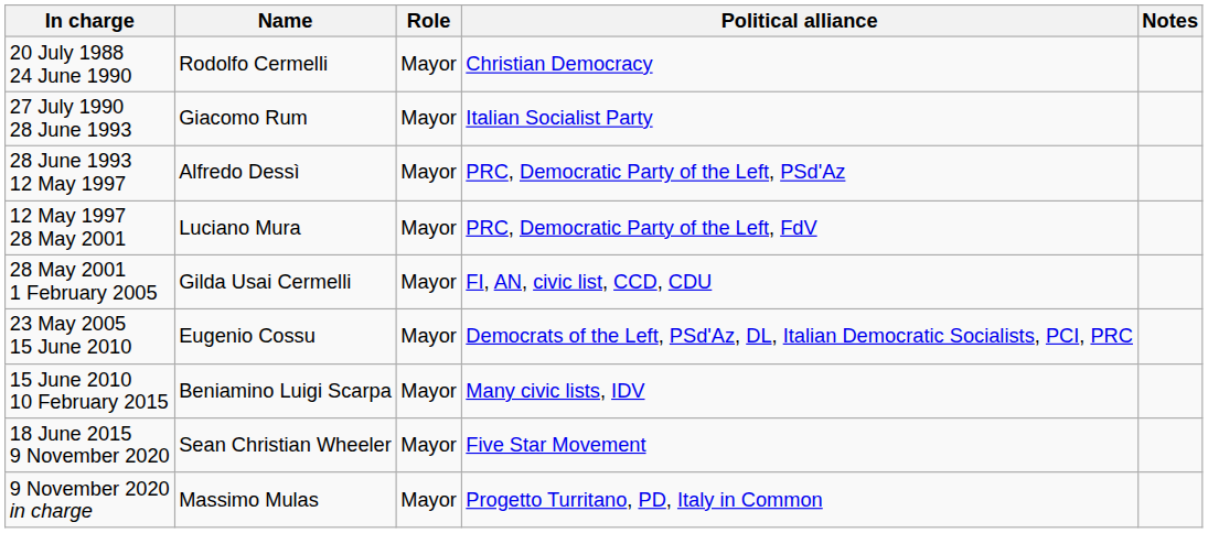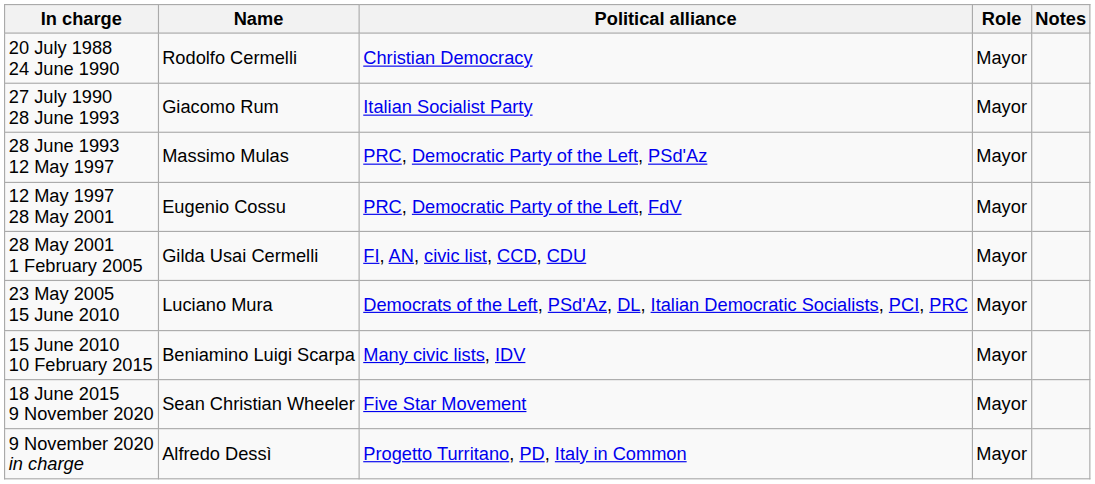 <table class="wikitable">
 <tr>
 <th>In charge</th>
 <th>Name</th>
+<th>Political alliance</th>
 <th>Role</th>
-<th>Political alliance</th>
 <th>Notes</th>
 </tr>
 <tr>
 <td>20 July 1988<br>24 June 1990</td>
 <td>Rodolfo Cermelli</td>
+<td><a href='#'>Christian Democracy</a></td>
 <td>Mayor</td>
-<td><a href='#'>Christian Democracy</a></td>
 <td></td>
 </tr>
 <tr>
 <td>27 July 1990<br>28 June 1993</td>
 <td>Giacomo Rum</td>
+<td><a href='#'>Italian Socialist Party</a></td>
 <td>Mayor</td>
-<td><a href='#'>Italian Socialist Party</a></td>
 <td></td>
 </tr>
 <tr>
 <td>28 June 1993<br>12 May 1997</td>
-<td>Alfredo Dessì</td>
+<td>Massimo Mulas</td>
+<td><a href='#'>PRC</a>, <a href='#'>Democratic Party of the Left</a>, <a href='#'>PSd'Az</a></td>
 <td>Mayor</td>
-<td><a href='#'>PRC</a>, <a href='#'>Democratic Party of the Left</a>, <a href='#'>PSd'Az</a></td>
 <td></td>
 </tr>
 <tr>
 <td>12 May 1997<br>28 May 2001</td>
-<td>Luciano Mura</td>
+<td>Eugenio Cossu</td>
+<td><a href='#'>PRC</a>, <a href='#'>Democratic Party of the Left</a>, <a href='#'>FdV</a></td>
 <td>Mayor</td>
-<td><a href='#'>PRC</a>, <a href='#'>Democratic Party of the Left</a>, <a href='#'>FdV</a></td>
 <td></td>
 </tr>
 <tr>
 <td>28 May 2001<br>1 February 2005</td>
 <td>Gilda Usai Cermelli</td>
+<td><a href='#'>FI</a>, <a href='#'>AN</a>, <a href='#'>civic list</a>, <a href='#'>CCD</a>, <a href='#'>CDU</a></td>
 <td>Mayor</td>
-<td><a href='#'>FI</a>, <a href='#'>AN</a>, <a href='#'>civic list</a>, <a href='#'>CCD</a>, <a href='#'>CDU</a></td>
 <td></td>
 </tr>
 <tr>
 <td>23 May 2005<br>15 June 2010</td>
-<td>Eugenio Cossu</td>
+<td>Luciano Mura</td>
+<td><a href='#'>Democrats of the Left</a>, <a href='#'>PSd'Az</a>, <a href='#'>DL</a>, <a href='#'>Italian Democratic Socialists</a>, <a href='#'>PCI</a>, <a href='#'>PRC</a></td>
 <td>Mayor</td>
-<td><a href='#'>Democrats of the Left</a>, <a href='#'>PSd'Az</a>, <a href='#'>DL</a>, <a href='#'>Italian Democratic Socialists</a>, <a href='#'>PCI</a>, <a href='#'>PRC</a></td>
 <td></td>
 </tr>
 <tr>
 <td>15 June 2010<br>10 February 2015</td>
 <td>Beniamino Luigi Scarpa</td>
+<td><a href='#'>Many civic lists</a>, <a href='#'>IDV</a></td>
 <td>Mayor</td>
-<td><a href='#'>Many civic lists</a>, <a href='#'>IDV</a></td>
 <td></td>
 </tr>
 <tr>
 <td>18 June 2015<br>9 November 2020</td>
 <td>Sean Christian Wheeler</td>
+<td><a href='#'>Five Star Movement</a></td>
 <td>Mayor</td>
-<td><a href='#'>Five Star Movement</a></td>
 <td></td>
 </tr>
 <tr>
 <td>9 November 2020<br><em>in charge</em></td>
-<td>Massimo Mulas</td>
+<td>Alfredo Dessì</td>
+<td><a href='#'>Progetto Turritano</a>, <a href='#'>PD</a>, <a href='#'>Italy in Common</a></td>
 <td>Mayor</td>
-<td><a href='#'>Progetto Turritano</a>, <a href='#'>PD</a>, <a href='#'>Italy in Common</a></td>
 <td></td>
 </tr>
 </table>
